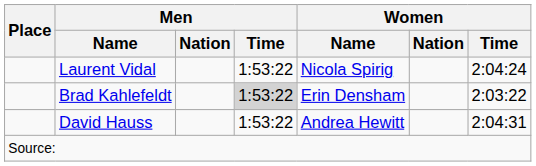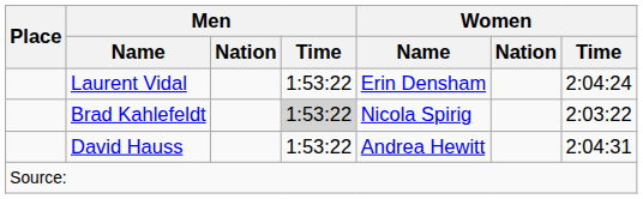 <table class="wikitable">
 <tr>
 <th rowspan="2">Place</th>
 <th colspan="3">Men</th>
 <th colspan="3">Women</th>
 </tr>
 <tr>
 <th>Name</th>
 <th>Nation</th>
 <th>Time</th>
 <th>Name</th>
 <th>Nation</th>
 <th>Time</th>
 </tr>
 <tr>
 <td align="center"></td>
 <td><a href='#'>Laurent Vidal</a></td>
 <td></td>
 <td>1:53:22</td>
-<td><a href='#'>Nicola Spirig</a></td>
+<td><a href='#'>Erin Densham</a></td>
 <td></td>
 <td>2:04:24</td>
 </tr>
 <tr>
 <td align="center"></td>
 <td><a href='#'>Brad Kahlefeldt</a></td>
 <td></td>
 <td style="background: lightgrey;">1:53:22</td>
-<td><a href='#'>Erin Densham</a></td>
+<td><a href='#'>Nicola Spirig</a></td>
 <td></td>
 <td>2:03:22</td>
 </tr>
 <tr>
 <td align="center"></td>
 <td><a href='#'>David Hauss</a></td>
 <td></td>
 <td>1:53:22</td>
 <td><a href='#'>Andrea Hewitt</a></td>
 <td></td>
 <td>2:04:31</td>
 </tr>
 <tr>
 <td colspan="7"><small>Source:</small></td>
 </tr>
 </table>
